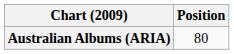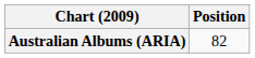 <table class="wikitable plainrowheaders" style="text-align:center">
 <tr>
 <th scope="col">Chart (2009)</th>
 <th scope="col">Position</th>
 </tr>
 <tr>
 <th scope="row">Australian Albums (ARIA)</th>
-<td>80</td>
+<td>82</td>
 </tr>
 </table>
